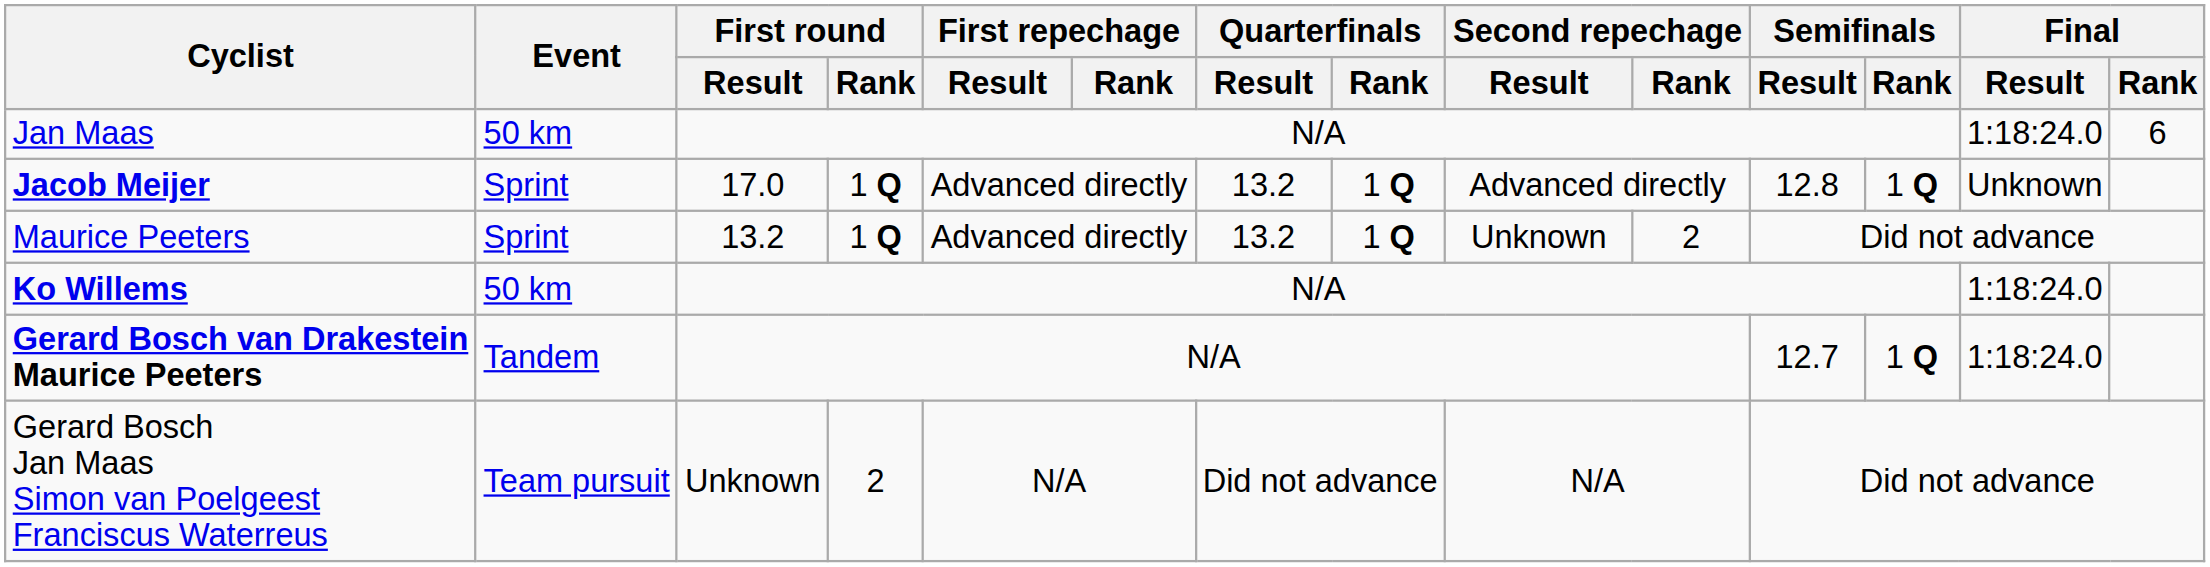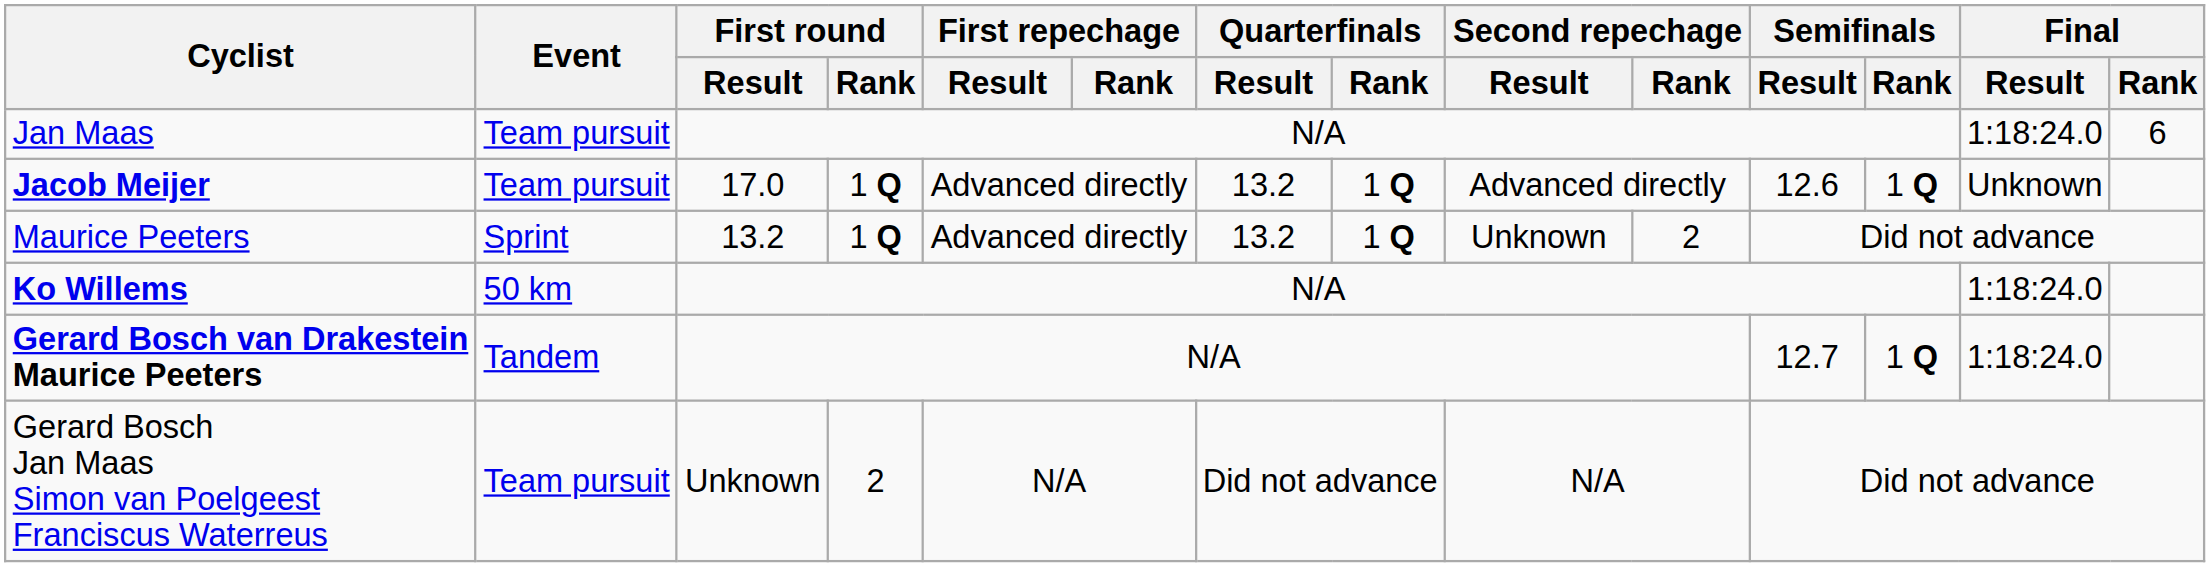 <table class=wikitable style="font-size:90%">
 <tr>
 <th rowspan=2>Cyclist</th>
 <th rowspan=2>Event</th>
 <th colspan=2>First round</th>
 <th colspan=2>First repechage</th>
 <th colspan=2>Quarterfinals</th>
 <th colspan=2>Second repechage</th>
 <th colspan=2>Semifinals</th>
 <th colspan=2>Final</th>
 </tr>
 <tr>
 <th>Result</th>
 <th>Rank</th>
 <th>Result</th>
 <th>Rank</th>
 <th>Result</th>
 <th>Rank</th>
 <th>Result</th>
 <th>Rank</th>
 <th>Result</th>
 <th>Rank</th>
 <th>Result</th>
 <th>Rank</th>
 </tr>
 <tr>
 <td><a href='#'>Jan Maas</a></td>
-<td><a href='#'>50 km</a></td>
+<td><a href='#'>Team pursuit</a></td>
 <td align=center colspan=10>N/A</td>
 <td align=center>1:18:24.0</td>
 <td align=center>6</td>
 </tr>
 <tr>
 <td><strong><a href='#'>Jacob Meijer</a></strong></td>
-<td><a href='#'>Sprint</a></td>
+<td><a href='#'>Team pursuit</a></td>
 <td align=center>17.0</td>
 <td align=center>1 <strong>Q</strong></td>
 <td align=center colspan=2>Advanced directly</td>
 <td align=center>13.2</td>
 <td align=center>1 <strong>Q</strong></td>
 <td align=center colspan=2>Advanced directly</td>
-<td align=center>12.8</td>
+<td align=center>12.6</td>
 <td align=center>1 <strong>Q</strong></td>
 <td align=center>Unknown</td>
 <td align=center></td>
 </tr>
 <tr>
 <td><a href='#'>Maurice Peeters</a></td>
 <td><a href='#'>Sprint</a></td>
 <td align=center>13.2</td>
 <td align=center>1 <strong>Q</strong></td>
 <td align=center colspan=2>Advanced directly</td>
 <td align=center>13.2</td>
 <td align=center>1 <strong>Q</strong></td>
 <td align=center>Unknown</td>
 <td align=center>2</td>
 <td align=center colspan=4>Did not advance</td>
 </tr>
 <tr>
 <td><strong><a href='#'>Ko Willems</a></strong></td>
 <td><a href='#'>50 km</a></td>
 <td align=center colspan=10>N/A</td>
 <td align=center>1:18:24.0</td>
 <td align=center></td>
 </tr>
 <tr>
 <td><strong><a href='#'>Gerard Bosch van Drakestein</a> <br> Maurice Peeters</strong></td>
 <td><a href='#'>Tandem</a></td>
 <td align=center colspan=8>N/A</td>
 <td align=center>12.7</td>
 <td align=center>1 <strong>Q</strong></td>
 <td align=center>1:18:24.0</td>
 <td align=center></td>
 </tr>
 <tr>
 <td>Gerard Bosch <br> Jan Maas <br> <a href='#'>Simon van Poelgeest</a> <br> <a href='#'>Franciscus Waterreus</a></td>
 <td><a href='#'>Team pursuit</a></td>
 <td align=center>Unknown</td>
 <td align=center>2</td>
 <td align=center colspan=2>N/A</td>
 <td align=center colspan=2>Did not advance</td>
 <td align=center colspan=2>N/A</td>
 <td align=center colspan=4>Did not advance</td>
 </tr>
 </table>
